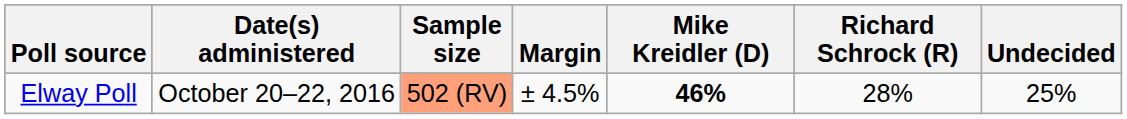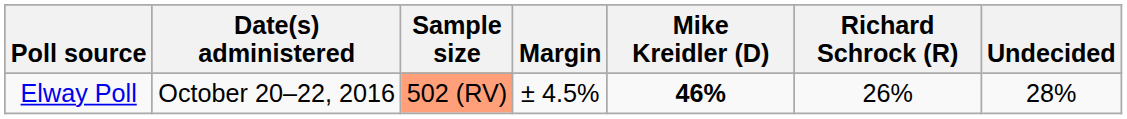 <table class="wikitable" style="font-size:90%;text-align:center;">
 <tr valign=bottom>
 <th>Poll source</th>
 <th>Date(s)<br>administered</th>
 <th>Sample<br>size</th>
 <th>Margin<br></th>
 <th style="width:100px;">Mike<br>Kreidler (D)</th>
 <th style="width:100px;">Richard<br>Schrock (R)</th>
 <th>Undecided</th>
 </tr>
 <tr>
 <td><a href='#'>Elway Poll</a></td>
 <td>October 20–22, 2016</td>
 <td style="background: lightsalmon;">502 (RV)</td>
 <td>± 4.5%</td>
 <td><strong>46%</strong></td>
+<td>26%</td>
 <td>28%</td>
-<td>25%</td>
 </tr>
 </table>
